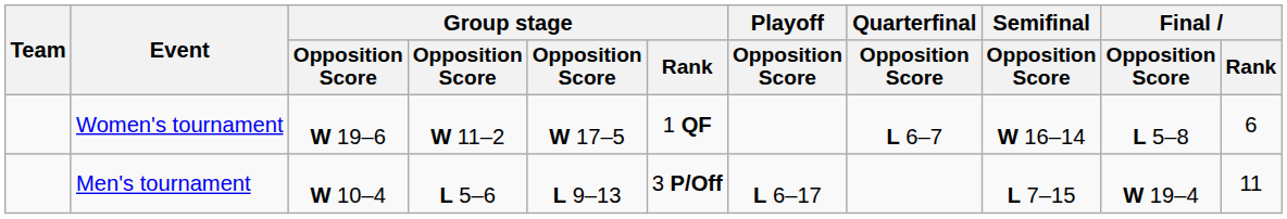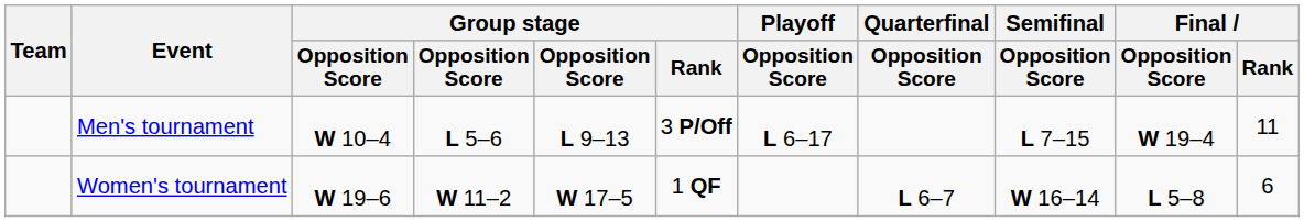 <table class="wikitable" style="text-align:center; font-size:90%">
 <tr>
 <th rowspan=2>Team</th>
 <th rowspan=2>Event</th>
 <th colspan=4>Group stage</th>
 <th>Playoff</th>
 <th>Quarterfinal</th>
 <th>Semifinal</th>
 <th colspan=2>Final / </th>
 </tr>
 <tr style=font-size:95%>
 <th>Opposition<br>Score</th>
 <th>Opposition<br>Score</th>
 <th>Opposition<br>Score</th>
 <th>Rank</th>
 <th>Opposition<br>Score</th>
 <th>Opposition<br>Score</th>
 <th>Opposition<br>Score</th>
 <th>Opposition<br>Score</th>
 <th>Rank</th>
 </tr>
 <tr>
 <td align=left></td>
+<td align=left><a href='#'>Men's tournament</a></td>
+<td><br><strong>W</strong> 10–4</td>
+<td><br><strong>L</strong> 5–6</td>
+<td><br><strong>L</strong> 9–13</td>
+<td>3 <strong>P/Off</strong></td>
+<td><br><strong>L</strong> 6–17</td>
+<td></td>
+<td><br><strong>L</strong> 7–15</td>
+<td><br><strong>W</strong> 19–4</td>
+<td>11</td>
+</tr>
+<tr>
+<td align=left></td>
 <td align=left><a href='#'>Women's tournament</a></td>
 <td><br><strong>W</strong> 19–6</td>
 <td><br><strong>W</strong> 11–2</td>
 <td><br><strong>W</strong> 17–5</td>
 <td>1 <strong>QF</strong></td>
 <td></td>
 <td><br><strong>L</strong> 6–7</td>
 <td><br><strong>W</strong> 16–14</td>
 <td><br><strong>L</strong> 5–8</td>
 <td>6</td>
 </tr>
-<tr>
-<td align=left></td>
-<td align=left><a href='#'>Men's tournament</a></td>
-<td><br><strong>W</strong> 10–4</td>
-<td><br><strong>L</strong> 5–6</td>
-<td><br><strong>L</strong> 9–13</td>
-<td>3 <strong>P/Off</strong></td>
-<td><br><strong>L</strong> 6–17</td>
-<td></td>
-<td><br><strong>L</strong> 7–15</td>
-<td><br><strong>W</strong> 19–4</td>
-<td>11</td>
-</tr>
 </table>
